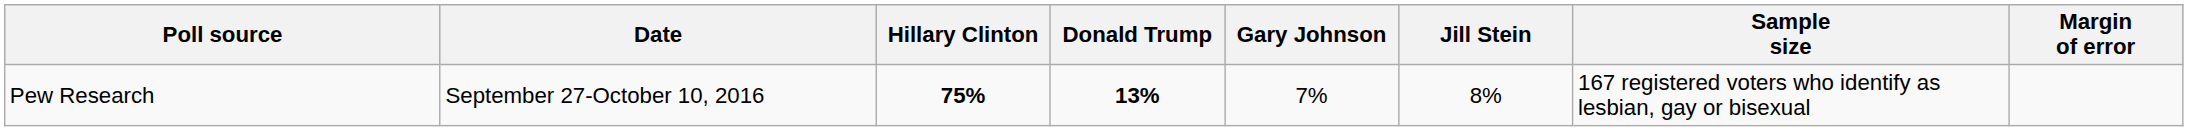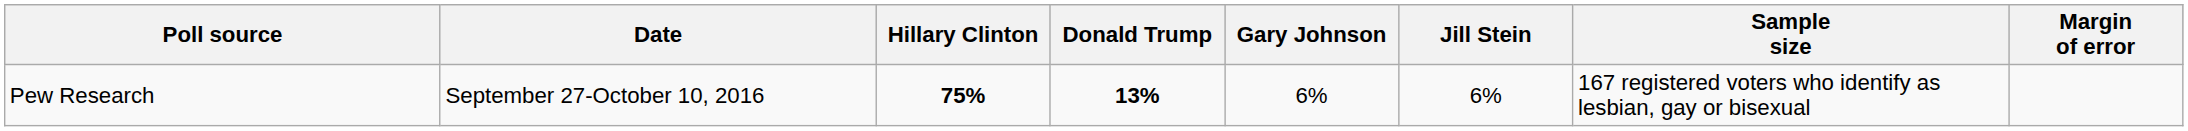 <table class="wikitable sortable">
 <tr style="background:lightgrey;">
 <th width="20%">Poll source</th>
 <th width="20%">Date</th>
 <th width="8%">Hillary Clinton<br><small></small></th>
 <th width="8%">Donald Trump<br><small></small></th>
 <th width="8%">Gary Johnson<br><small></small></th>
 <th width="8%">Jill Stein<br><small></small></th>
 <th width="20%">Sample<br>size</th>
 <th width="8%">Margin<br>of error</th>
 </tr>
 <tr>
 <td>Pew Research</td>
 <td>September 27-October 10, 2016</td>
 <td align="center" ><strong>75%</strong></td>
 <td align="center"><strong>13%</strong></td>
-<td align="center">7%</td>
-<td align="center">8%</td>
+<td align="center">6%</td>
+<td align="center">6%</td>
 <td>167 registered voters who identify as lesbian, gay or bisexual</td>
 <td></td>
 </tr>
 </table>
